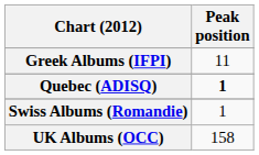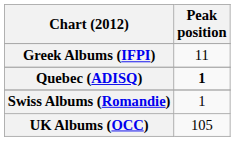 <table class="wikitable sortable plainrowheaders" style="text-align:center">
 <tr>
 <th scope="col">Chart (2012)</th>
 <th scope="col">Peak<br>position</th>
 </tr>
 <tr>
 </tr>
 <tr>
 </tr>
 <tr>
 </tr>
 <tr>
 </tr>
 <tr>
 </tr>
 <tr>
 </tr>
 <tr>
 </tr>
 <tr>
 </tr>
 <tr>
 </tr>
 <tr>
 <th scope="row">Greek Albums (<a href='#'>IFPI</a>)</th>
 <td>11</td>
 </tr>
 <tr>
 </tr>
 <tr>
 </tr>
 <tr>
 </tr>
 <tr>
 </tr>
 <tr>
 <th scope="row">Quebec (<a href='#'>ADISQ</a>)</th>
 <td><strong>1</strong></td>
 </tr>
 <tr>
 </tr>
 <tr>
 </tr>
 <tr>
 </tr>
 <tr>
 </tr>
 <tr>
 <th scope="row">Swiss Albums (<a href='#'>Romandie</a>)</th>
 <td>1</td>
 </tr>
 <tr>
 <th scope="row">UK Albums (<a href='#'>OCC</a>)</th>
-<td>158</td>
+<td>105</td>
 </tr>
 </table>
